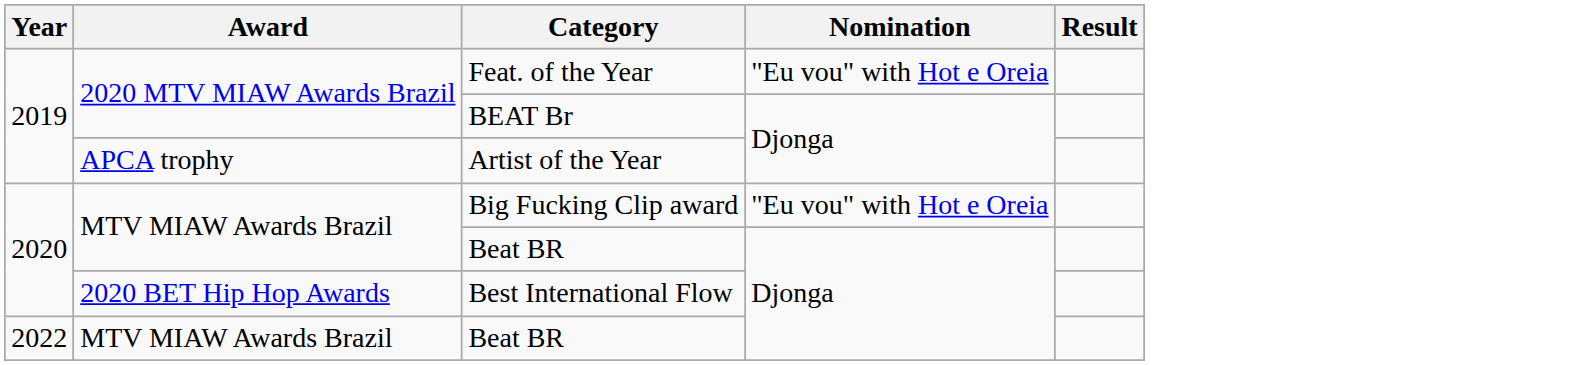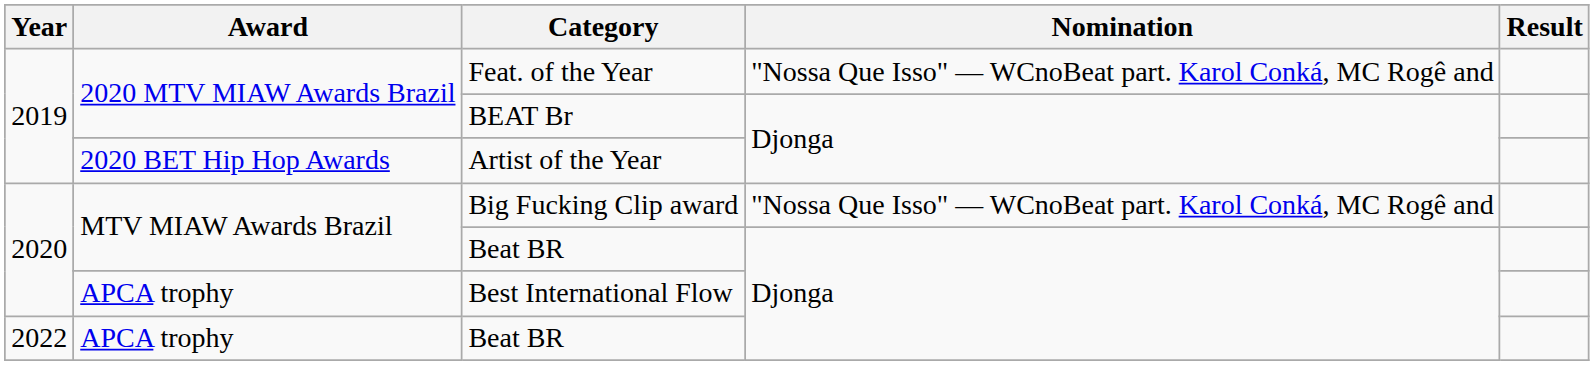 <table class="wikitable">
 <tr>
 <th>Year</th>
 <th>Award</th>
 <th>Category</th>
 <th>Nomination</th>
 <th>Result</th>
 </tr>
 <tr>
 <td rowspan="3">2019</td>
 <td rowspan="2"><a href='#'>2020 MTV MIAW Awards Brazil</a></td>
 <td>Feat. of the Year</td>
-<td>"Eu vou" with <a href='#'>Hot e Oreia</a></td>
+<td>"Nossa Que Isso" — WCnoBeat part. <a href='#'>Karol Conká</a>, MC Rogê and </td>
 <td></td>
 </tr>
 <tr>
 <td>BEAT Br</td>
 <td rowspan="2">Djonga</td>
 <td></td>
 </tr>
 <tr>
-<td><a href='#'>APCA</a> trophy</td>
+<td><a href='#'>2020 BET Hip Hop Awards</a></td>
 <td>Artist of the Year</td>
 <td></td>
 </tr>
 <tr>
 <td rowspan="3">2020</td>
 <td rowspan="2">MTV MIAW Awards Brazil</td>
 <td>Big Fucking Clip award</td>
-<td>"Eu vou" with <a href='#'>Hot e Oreia</a></td>
+<td>"Nossa Que Isso" — WCnoBeat part. <a href='#'>Karol Conká</a>, MC Rogê and </td>
 <td></td>
 </tr>
 <tr>
 <td>Beat BR</td>
 <td rowspan="3">Djonga</td>
 <td></td>
 </tr>
 <tr>
-<td><a href='#'>2020 BET Hip Hop Awards</a></td>
+<td><a href='#'>APCA</a> trophy</td>
 <td>Best International Flow</td>
 <td></td>
 </tr>
 <tr>
 <td rowspan="1">2022</td>
-<td rowspan="1">MTV MIAW Awards Brazil</td>
+<td><a href='#'>APCA</a> trophy</td>
 <td>Beat BR</td>
 <td></td>
 </tr>
 </table>
